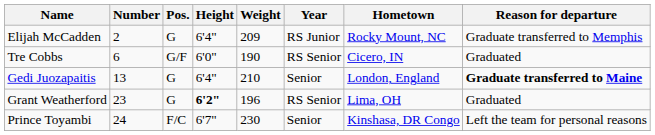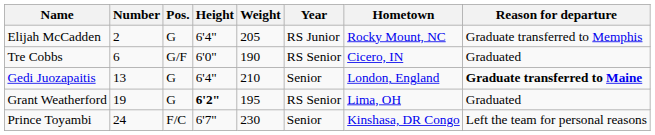 <table class="wikitable sortable" border="1">
 <tr>
 <th>Name</th>
 <th>Number</th>
 <th>Pos.</th>
 <th>Height</th>
 <th>Weight</th>
 <th>Year</th>
 <th>Hometown</th>
 <th class="wikitable">Reason for departure</th>
 </tr>
 <tr>
 <td>Elijah McCadden</td>
 <td>2</td>
 <td>G</td>
 <td>6'4"</td>
-<td>209</td>
+<td>205</td>
 <td>RS Junior</td>
 <td><a href='#'>Rocky Mount, NC</a></td>
 <td>Graduate transferred to <a href='#'>Memphis</a></td>
 </tr>
 <tr>
 <td>Tre Cobbs</td>
 <td>6</td>
 <td>G/F</td>
 <td>6'0"</td>
 <td>190</td>
 <td>RS Senior</td>
 <td><a href='#'>Cicero, IN</a></td>
 <td>Graduated</td>
 </tr>
 <tr>
 <td><a href='#'>Gedi Juozapaitis</a></td>
 <td>13</td>
 <td>G</td>
 <td>6'4"</td>
 <td>210</td>
 <td>Senior</td>
 <td><a href='#'>London, England</a></td>
 <td><strong>Graduate transferred to <a href='#'>Maine</a></strong></td>
 </tr>
 <tr>
 <td>Grant Weatherford</td>
-<td>23</td>
+<td>19</td>
 <td>G</td>
 <td><strong>6'2"</strong></td>
-<td>196</td>
+<td>195</td>
 <td>RS Senior</td>
 <td><a href='#'>Lima, OH</a></td>
 <td>Graduated</td>
 </tr>
 <tr>
 <td>Prince Toyambi</td>
 <td>24</td>
 <td>F/C</td>
 <td>6'7"</td>
 <td>230</td>
 <td>Senior</td>
 <td><a href='#'>Kinshasa, DR Congo</a></td>
 <td>Left the team for personal reasons</td>
 </tr>
 </table>
